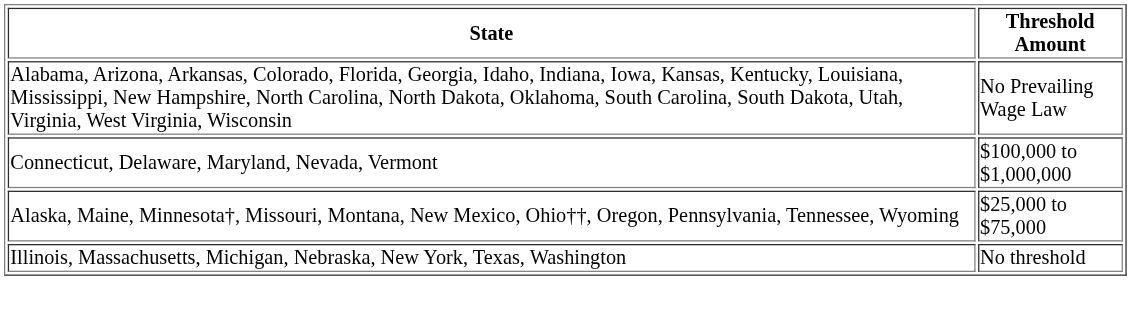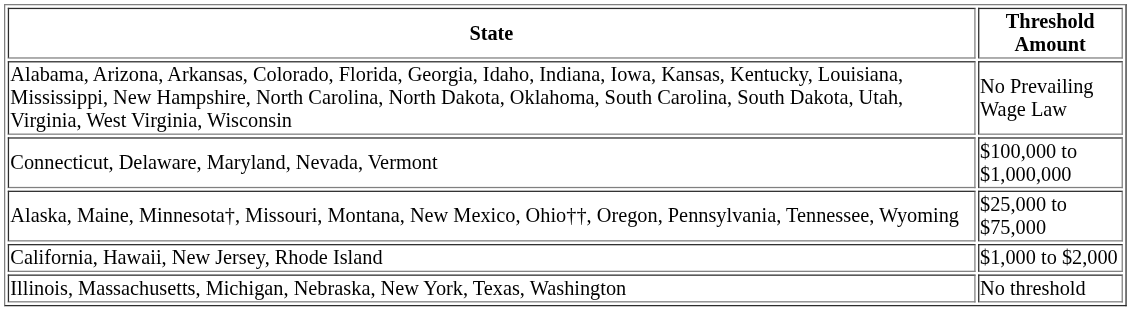 <table border=1>
 <tr>
 <th>State</th>
 <th>Threshold Amount</th>
 </tr>
 <tr>
 <td>Alabama, Arizona, Arkansas, Colorado, Florida, Georgia, Idaho, Indiana, Iowa, Kansas, Kentucky, Louisiana, Mississippi, New Hampshire, North Carolina, North Dakota, Oklahoma, South Carolina, South Dakota, Utah, Virginia, West Virginia, Wisconsin</td>
 <td>No Prevailing Wage Law</td>
 </tr>
 <tr>
 <td>Connecticut, Delaware, Maryland, Nevada, Vermont</td>
 <td>$100,000 to $1,000,000</td>
 </tr>
 <tr>
 <td>Alaska, Maine, Minnesota†, Missouri, Montana, New Mexico, Ohio††, Oregon, Pennsylvania, Tennessee, Wyoming</td>
 <td>$25,000 to $75,000</td>
 </tr>
 <tr>
+<td>California, Hawaii, New Jersey, Rhode Island</td>
+<td>$1,000 to $2,000</td>
+</tr>
+<tr>
 <td>Illinois, Massachusetts, Michigan, Nebraska, New York, Texas, Washington</td>
 <td>No threshold</td>
 </tr>
 </table>
